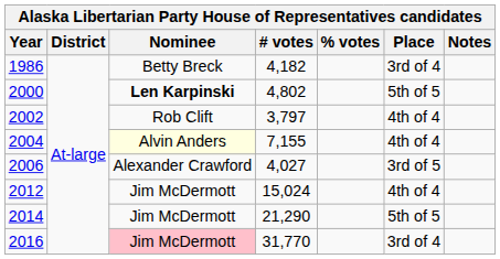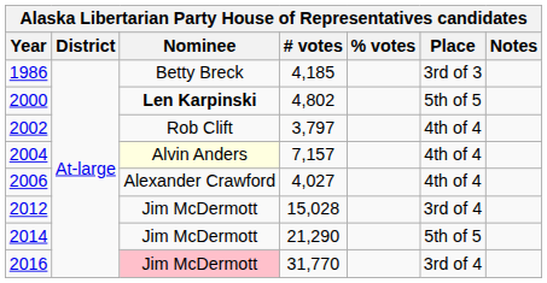 <table class=wikitable style="text-align:center;">
 <tr style="background:lightgrey;">
 <th colspan="9">Alaska Libertarian Party House of Representatives candidates</th>
 </tr>
 <tr style="background:lightgrey;">
 <th>Year</th>
 <th>District</th>
 <th>Nominee</th>
 <th># votes</th>
 <th>% votes</th>
 <th>Place</th>
 <th>Notes</th>
 </tr>
 <tr>
 <td><a href='#'>1986</a></td>
 <td rowspan="8"><a href='#'>At-large</a></td>
 <td>Betty Breck</td>
-<td>4,182</td>
+<td>4,185</td>
 <td></td>
-<td>3rd of 4</td>
+<td>3rd of 3</td>
 <td></td>
 </tr>
 <tr>
 <td><a href='#'>2000</a></td>
 <td><strong>Len Karpinski</strong></td>
 <td>4,802</td>
 <td></td>
 <td>5th of 5</td>
 <td></td>
 </tr>
 <tr>
 <td><a href='#'>2002</a></td>
 <td>Rob Clift</td>
 <td>3,797</td>
 <td></td>
 <td>4th of 4</td>
 <td></td>
 </tr>
 <tr>
 <td><a href='#'>2004</a></td>
 <td style="background: lightyellow;">Alvin Anders</td>
-<td>7,155</td>
+<td>7,157</td>
 <td></td>
 <td>4th of 4</td>
 <td></td>
 </tr>
 <tr>
 <td><a href='#'>2006</a></td>
 <td>Alexander Crawford</td>
 <td>4,027</td>
 <td></td>
-<td>3rd of 5</td>
+<td>4th of 4</td>
 <td></td>
 </tr>
 <tr>
 <td><a href='#'>2012</a></td>
 <td>Jim McDermott</td>
-<td>15,024</td>
+<td>15,028</td>
 <td></td>
-<td>4th of 4</td>
+<td>3rd of 4</td>
 <td></td>
 </tr>
 <tr>
 <td><a href='#'>2014</a></td>
 <td>Jim McDermott</td>
 <td>21,290</td>
 <td></td>
 <td>5th of 5</td>
 <td></td>
 </tr>
 <tr>
 <td><a href='#'>2016</a></td>
 <td style="background: pink;">Jim McDermott</td>
 <td>31,770</td>
 <td></td>
 <td>3rd of 4</td>
 <td></td>
 </tr>
 </table>
